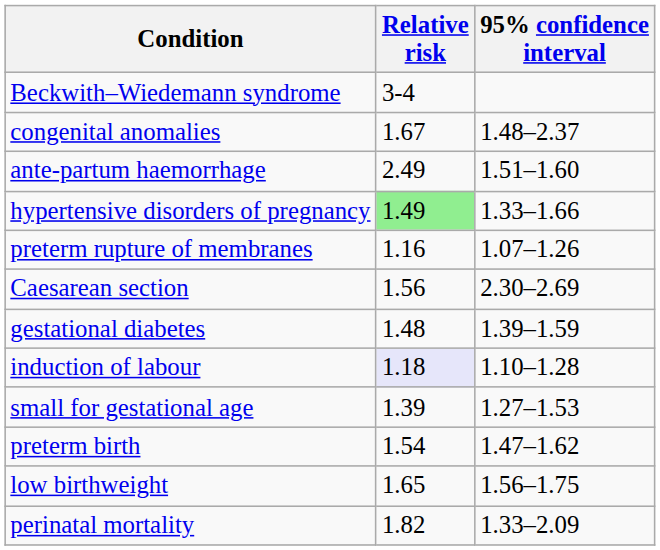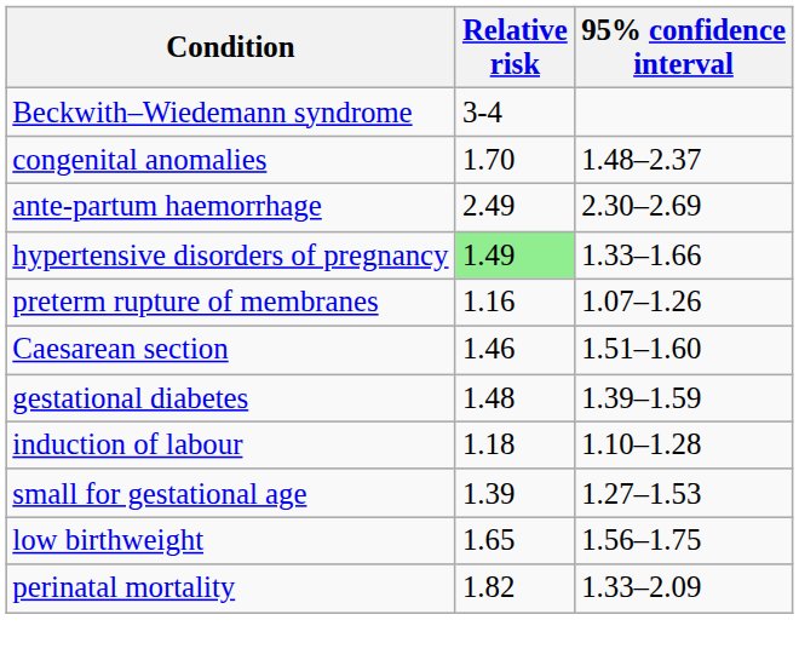 <table class="wikitable" style="float:right;">
 <tr>
 <th>Condition</th>
 <th><a href='#'>Relative<br> risk</a></th>
 <th>95% <a href='#'>confidence<br> interval</a></th>
 </tr>
 <tr>
 <td><a href='#'>Beckwith–Wiedemann syndrome</a></td>
 <td>3-4</td>
 <td></td>
 </tr>
 <tr>
 <td><a href='#'>congenital anomalies</a></td>
-<td>1.67</td>
+<td>1.70</td>
 <td>1.48–2.37</td>
 </tr>
 <tr>
 <td><a href='#'>ante-partum haemorrhage</a></td>
 <td>2.49</td>
-<td>1.51–1.60</td>
+<td>2.30–2.69</td>
 </tr>
 <tr>
 <td><a href='#'>hypertensive disorders of pregnancy</a></td>
 <td style="background: lightgreen;">1.49</td>
 <td>1.33–1.66</td>
 </tr>
 <tr>
 <td><a href='#'>preterm rupture of membranes</a></td>
 <td>1.16</td>
 <td>1.07–1.26</td>
 </tr>
 <tr>
 <td><a href='#'>Caesarean section</a></td>
-<td>1.56</td>
-<td>2.30–2.69</td>
+<td>1.46</td>
+<td>1.51–1.60</td>
 </tr>
 <tr>
 <td><a href='#'>gestational diabetes</a></td>
 <td>1.48</td>
 <td>1.39–1.59</td>
 </tr>
 <tr>
 <td><a href='#'>induction of labour</a></td>
-<td style="background: lavender;">1.18</td>
+<td>1.18</td>
 <td>1.10–1.28</td>
 </tr>
 <tr>
 <td><a href='#'>small for gestational age</a></td>
 <td>1.39</td>
 <td>1.27–1.53</td>
-</tr>
-<tr>
-<td><a href='#'>preterm birth</a></td>
-<td>1.54</td>
-<td>1.47–1.62</td>
 </tr>
 <tr>
 <td><a href='#'>low birthweight</a></td>
 <td>1.65</td>
 <td>1.56–1.75</td>
 </tr>
 <tr>
 <td><a href='#'>perinatal mortality</a></td>
 <td>1.82</td>
 <td>1.33–2.09</td>
 </tr>
 </table>
